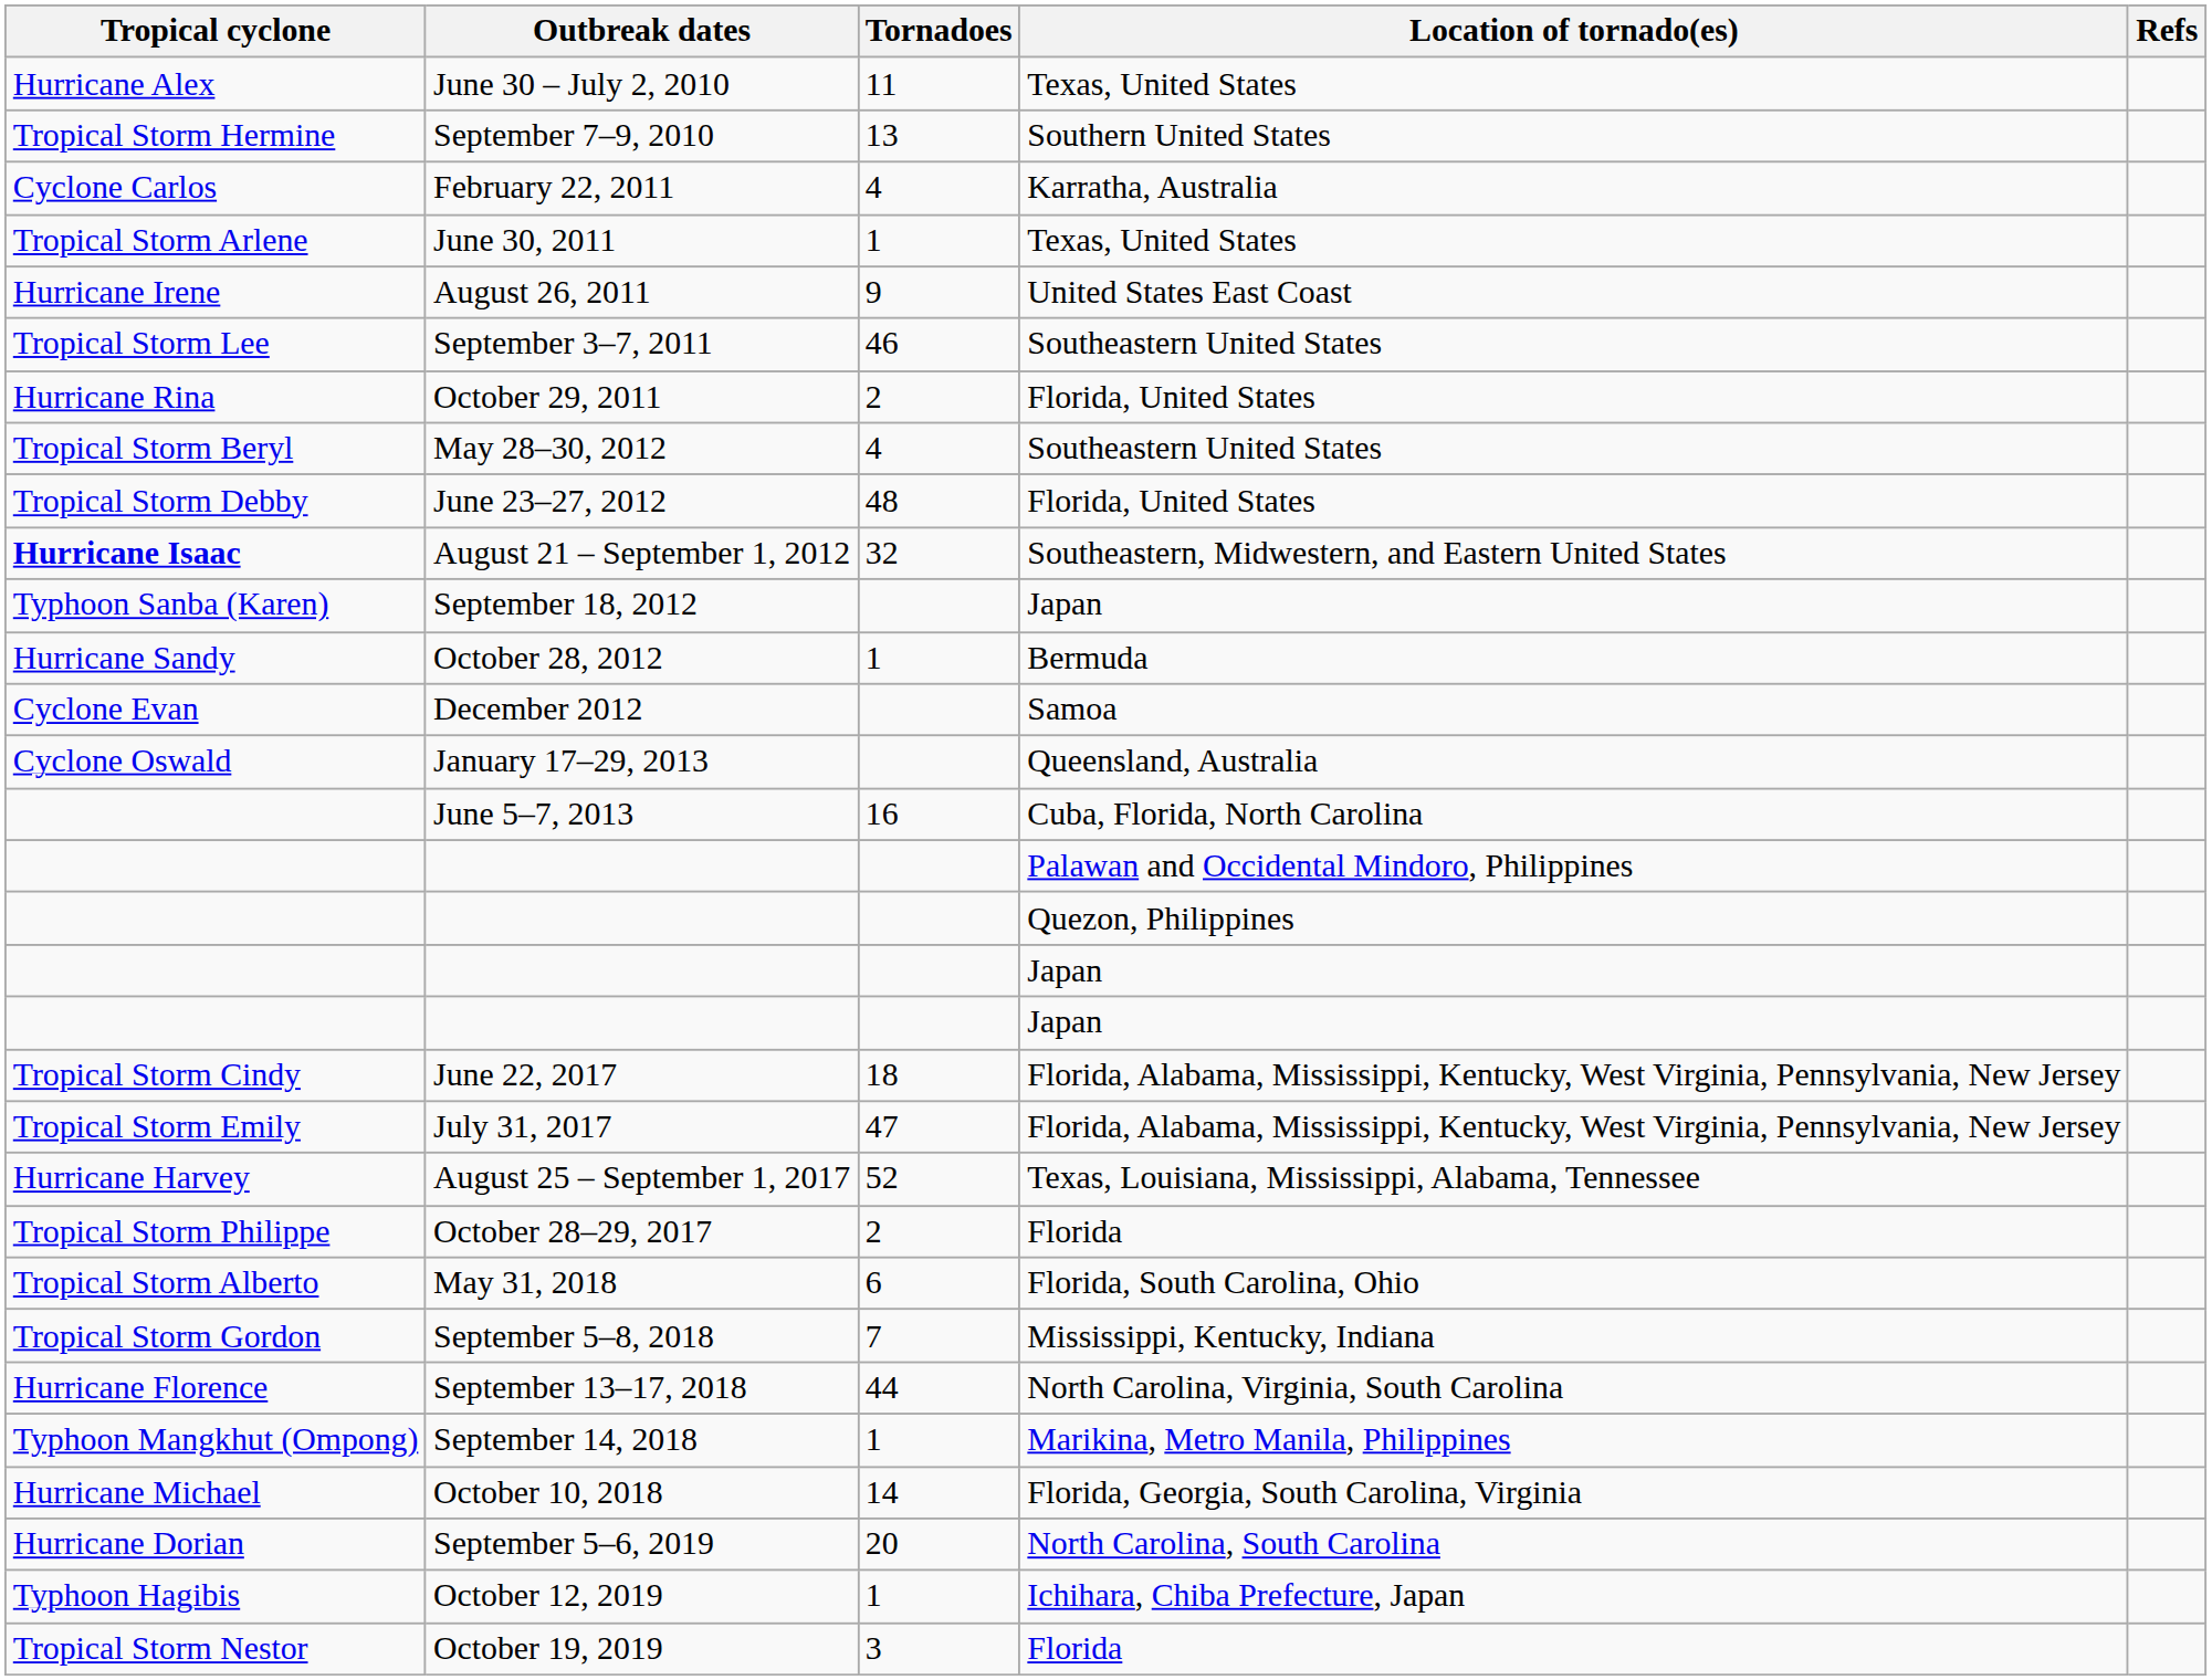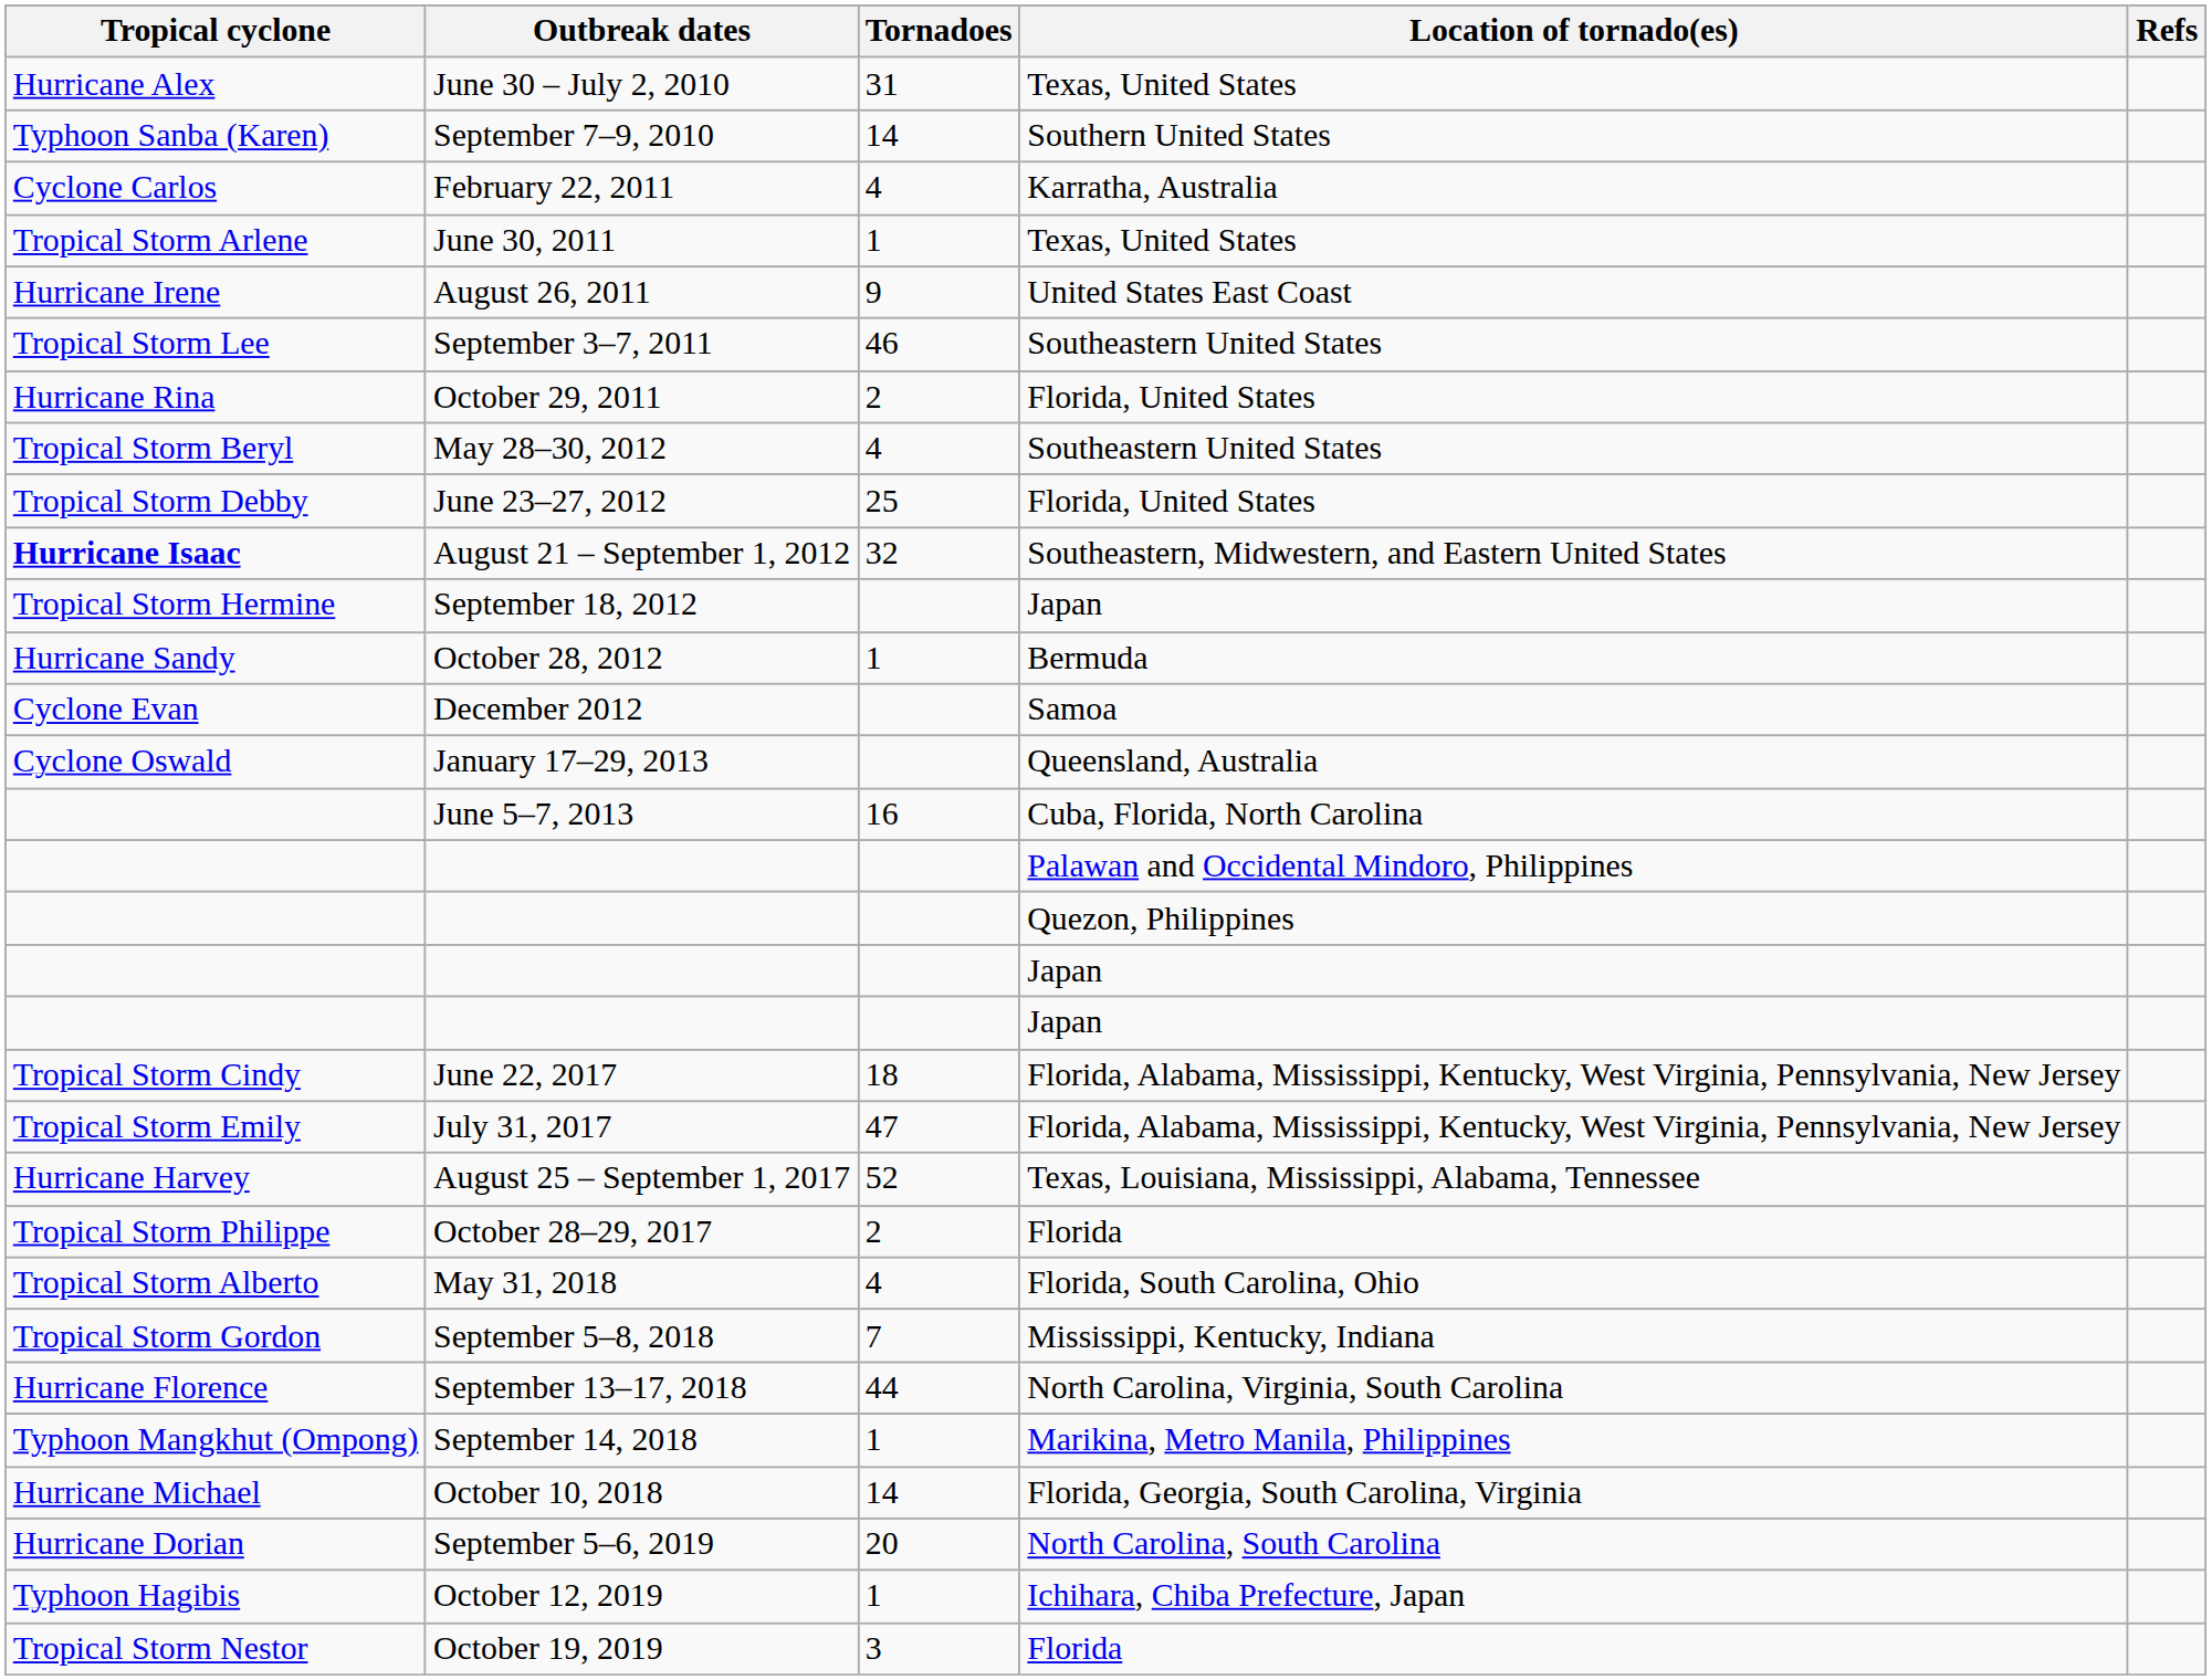 <table class="wikitable">
 <tr>
 <th>Tropical cyclone</th>
 <th>Outbreak dates</th>
 <th>Tornadoes</th>
 <th>Location of tornado(es)</th>
 <th>Refs</th>
 </tr>
 <tr>
 <td><a href='#'>Hurricane Alex</a></td>
 <td>June 30 – July 2, 2010</td>
-<td>11</td>
+<td>31</td>
 <td>Texas, United States</td>
 <td></td>
 </tr>
 <tr>
-<td><a href='#'>Tropical Storm Hermine</a></td>
+<td><a href='#'>Typhoon Sanba (Karen)</a></td>
 <td>September 7–9, 2010</td>
-<td>13</td>
+<td>14</td>
 <td>Southern United States</td>
 <td></td>
 </tr>
 <tr>
 <td><a href='#'>Cyclone Carlos</a></td>
 <td>February 22, 2011</td>
 <td>4</td>
 <td>Karratha, Australia</td>
 <td></td>
 </tr>
 <tr>
 <td><a href='#'>Tropical Storm Arlene</a></td>
 <td>June 30, 2011</td>
 <td>1</td>
 <td>Texas, United States</td>
 <td></td>
 </tr>
 <tr>
 <td><a href='#'>Hurricane Irene</a></td>
 <td>August 26, 2011</td>
 <td>9</td>
 <td>United States East Coast</td>
 <td></td>
 </tr>
 <tr>
 <td><a href='#'>Tropical Storm Lee</a></td>
 <td>September 3–7, 2011</td>
 <td>46</td>
 <td>Southeastern United States</td>
 <td></td>
 </tr>
 <tr>
 <td><a href='#'>Hurricane Rina</a></td>
 <td>October 29, 2011</td>
 <td>2</td>
 <td>Florida, United States</td>
 <td></td>
 </tr>
 <tr>
 <td><a href='#'>Tropical Storm Beryl</a></td>
 <td>May 28–30, 2012</td>
 <td>4</td>
 <td>Southeastern United States</td>
 <td></td>
 </tr>
 <tr>
 <td><a href='#'>Tropical Storm Debby</a></td>
 <td>June 23–27, 2012</td>
-<td>48</td>
+<td>25</td>
 <td>Florida, United States</td>
 <td></td>
 </tr>
 <tr>
 <td><strong><a href='#'>Hurricane Isaac</a></strong></td>
 <td>August 21 – September 1, 2012</td>
 <td>32</td>
 <td>Southeastern, Midwestern, and Eastern United States</td>
 <td></td>
 </tr>
 <tr>
-<td><a href='#'>Typhoon Sanba (Karen)</a></td>
+<td><a href='#'>Tropical Storm Hermine</a></td>
 <td>September 18, 2012</td>
 <td></td>
 <td>Japan</td>
 <td></td>
 </tr>
 <tr>
 <td><a href='#'>Hurricane Sandy</a></td>
 <td>October 28, 2012</td>
 <td>1</td>
 <td>Bermuda</td>
 <td></td>
 </tr>
 <tr>
 <td><a href='#'>Cyclone Evan</a></td>
 <td>December 2012</td>
 <td></td>
 <td>Samoa</td>
 <td></td>
 </tr>
 <tr>
 <td><a href='#'>Cyclone Oswald</a></td>
 <td>January 17–29, 2013</td>
 <td></td>
 <td>Queensland, Australia</td>
 <td></td>
 </tr>
 <tr>
 <td></td>
 <td>June 5–7, 2013</td>
 <td>16</td>
 <td>Cuba, Florida, North Carolina</td>
 <td></td>
 </tr>
 <tr>
 <td></td>
 <td></td>
 <td></td>
 <td><a href='#'>Palawan</a> and <a href='#'>Occidental Mindoro</a>, Philippines</td>
 <td></td>
 </tr>
 <tr>
 <td></td>
 <td></td>
 <td></td>
 <td>Quezon, Philippines</td>
 <td></td>
 </tr>
 <tr>
 <td></td>
 <td></td>
 <td></td>
 <td>Japan</td>
 <td></td>
 </tr>
 <tr>
 <td></td>
 <td></td>
 <td></td>
 <td>Japan</td>
 <td></td>
 </tr>
 <tr>
 <td><a href='#'>Tropical Storm Cindy</a></td>
 <td>June 22, 2017</td>
 <td>18</td>
 <td>Florida, Alabama, Mississippi, Kentucky, West Virginia, Pennsylvania, New Jersey</td>
 <td></td>
 </tr>
 <tr>
 <td><a href='#'>Tropical Storm Emily</a></td>
 <td>July 31, 2017</td>
 <td>47</td>
 <td>Florida, Alabama, Mississippi, Kentucky, West Virginia, Pennsylvania, New Jersey</td>
 <td></td>
 </tr>
 <tr>
 <td><a href='#'>Hurricane Harvey</a></td>
 <td>August 25 – September 1, 2017</td>
 <td>52</td>
 <td>Texas, Louisiana, Mississippi, Alabama, Tennessee</td>
 <td></td>
 </tr>
 <tr>
 <td><a href='#'>Tropical Storm Philippe</a></td>
 <td>October 28–29, 2017</td>
 <td>2</td>
 <td>Florida</td>
 <td></td>
 </tr>
 <tr>
 <td><a href='#'>Tropical Storm Alberto</a></td>
 <td>May 31, 2018</td>
-<td>6</td>
+<td>4</td>
 <td>Florida, South Carolina, Ohio</td>
 <td></td>
 </tr>
 <tr>
 <td><a href='#'>Tropical Storm Gordon</a></td>
 <td>September 5–8, 2018</td>
 <td>7</td>
 <td>Mississippi, Kentucky, Indiana</td>
 <td></td>
 </tr>
 <tr>
 <td><a href='#'>Hurricane Florence</a></td>
 <td>September 13–17, 2018</td>
 <td>44</td>
 <td>North Carolina, Virginia, South Carolina</td>
 <td></td>
 </tr>
 <tr>
 <td><a href='#'>Typhoon Mangkhut (Ompong)</a></td>
 <td>September 14, 2018</td>
 <td>1</td>
 <td><a href='#'>Marikina</a>, <a href='#'>Metro Manila</a>, <a href='#'>Philippines</a></td>
 <td></td>
 </tr>
 <tr>
 <td><a href='#'>Hurricane Michael</a></td>
 <td>October 10, 2018</td>
 <td>14</td>
 <td>Florida, Georgia, South Carolina, Virginia</td>
 <td></td>
 </tr>
 <tr>
 <td><a href='#'>Hurricane Dorian</a></td>
 <td>September 5–6, 2019</td>
 <td>20</td>
 <td><a href='#'>North Carolina</a>, <a href='#'>South Carolina</a></td>
 <td></td>
 </tr>
 <tr>
 <td><a href='#'>Typhoon Hagibis</a></td>
 <td>October 12, 2019</td>
 <td>1</td>
 <td><a href='#'>Ichihara</a>, <a href='#'>Chiba Prefecture</a>, Japan</td>
 <td></td>
 </tr>
 <tr>
 <td><a href='#'>Tropical Storm Nestor</a></td>
 <td>October 19, 2019</td>
 <td>3</td>
 <td><a href='#'>Florida</a></td>
 <td></td>
 </tr>
 </table>
